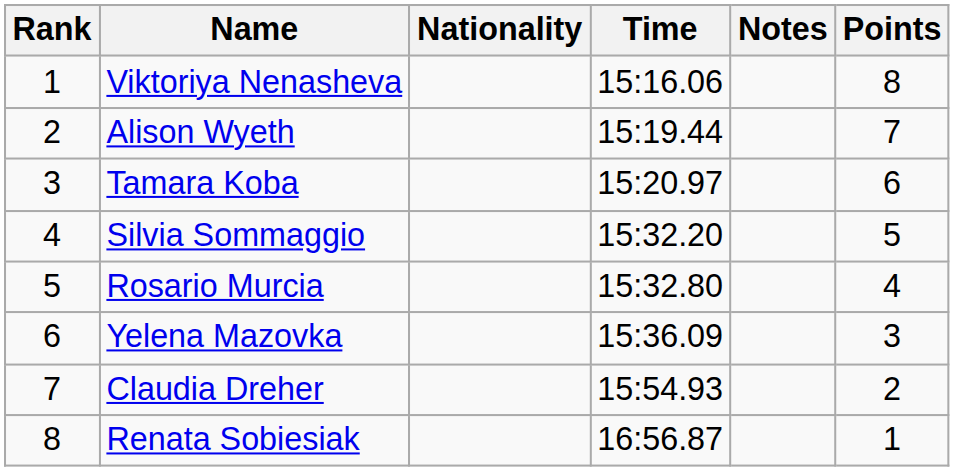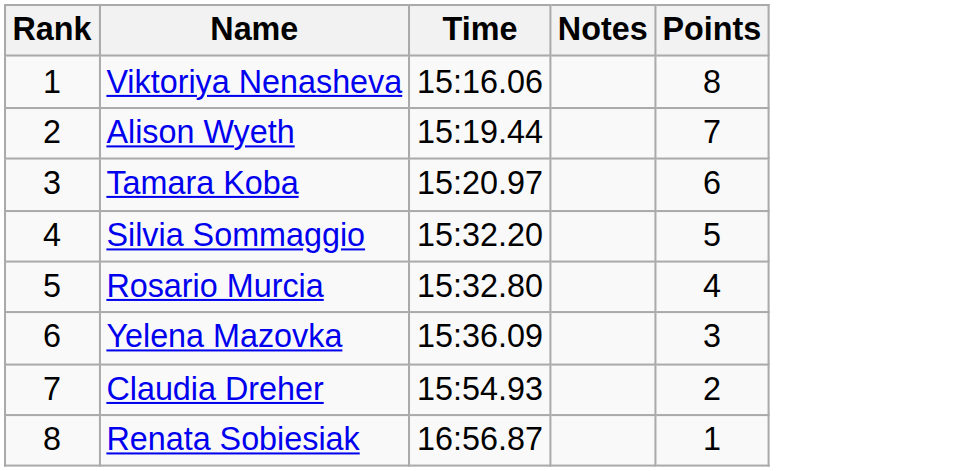 <table class="wikitable sortable" style="text-align:center">
 <tr>
 <th>Rank</th>
 <th>Name</th>
-<th>Nationality</th>
 <th>Time</th>
 <th>Notes</th>
 <th>Points</th>
 </tr>
 <tr>
 <td>1</td>
 <td align=left><a href='#'>Viktoriya Nenasheva</a></td>
-<td align=left></td>
 <td>15:16.06</td>
 <td></td>
 <td>8</td>
 </tr>
 <tr>
 <td>2</td>
 <td align=left><a href='#'>Alison Wyeth</a></td>
-<td align=left></td>
 <td>15:19.44</td>
 <td></td>
 <td>7</td>
 </tr>
 <tr>
 <td>3</td>
 <td align=left><a href='#'>Tamara Koba</a></td>
-<td align=left></td>
 <td>15:20.97</td>
 <td></td>
 <td>6</td>
 </tr>
 <tr>
 <td>4</td>
 <td align=left><a href='#'>Silvia Sommaggio</a></td>
-<td align=left></td>
 <td>15:32.20</td>
 <td></td>
 <td>5</td>
 </tr>
 <tr>
 <td>5</td>
 <td align=left><a href='#'>Rosario Murcia</a></td>
-<td align=left></td>
 <td>15:32.80</td>
 <td></td>
 <td>4</td>
 </tr>
 <tr>
 <td>6</td>
 <td align=left><a href='#'>Yelena Mazovka</a></td>
-<td align=left></td>
 <td>15:36.09</td>
 <td></td>
 <td>3</td>
 </tr>
 <tr>
 <td>7</td>
 <td align=left><a href='#'>Claudia Dreher</a></td>
-<td align=left></td>
 <td>15:54.93</td>
 <td></td>
 <td>2</td>
 </tr>
 <tr>
 <td>8</td>
 <td align=left><a href='#'>Renata Sobiesiak</a></td>
-<td align=left></td>
 <td>16:56.87</td>
 <td></td>
 <td>1</td>
 </tr>
 </table>
